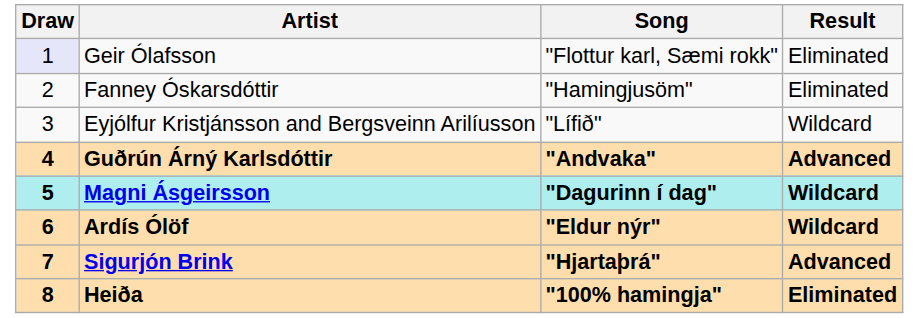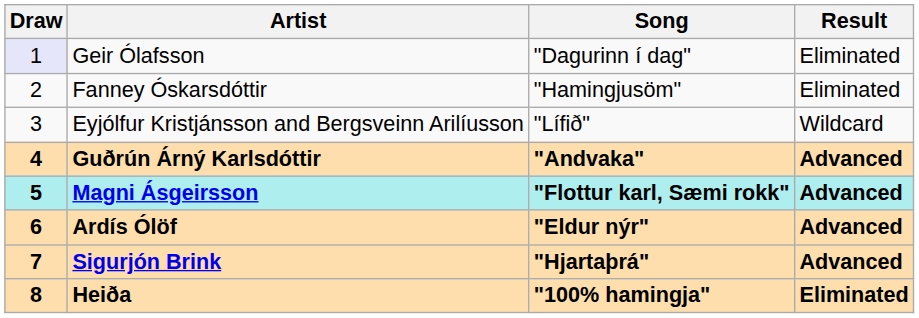 <table class="sortable wikitable" style="margin: 1em auto 1em auto; text-align:center">
 <tr>
 <th>Draw</th>
 <th>Artist</th>
 <th>Song</th>
 <th>Result</th>
 </tr>
 <tr>
 <td style="background: lavender;">1</td>
 <td align="left">Geir Ólafsson</td>
-<td align="left">"Flottur karl, Sæmi rokk"</td>
+<td align="left">"Dagurinn í dag"</td>
 <td align="left">Eliminated</td>
 </tr>
 <tr>
 <td>2</td>
 <td align="left">Fanney Óskarsdóttir</td>
 <td align="left">"Hamingjusöm"</td>
 <td align="left">Eliminated</td>
 </tr>
 <tr>
 <td>3</td>
 <td align="left">Eyjólfur Kristjánsson and Bergsveinn Arilíusson</td>
 <td align="left">"Lífið"</td>
 <td align="left">Wildcard</td>
 </tr>
 <tr style="font-weight:bold; background:#FFDEAD;">
 <td>4</td>
 <td align="left">Guðrún Árný Karlsdóttir</td>
 <td align="left">"Andvaka"</td>
 <td align="left">Advanced</td>
 </tr>
 <tr style="font-weight:bold; background:paleturquoise;">
 <td>5</td>
 <td align="left"><a href='#'>Magni Ásgeirsson</a></td>
-<td align="left">"Dagurinn í dag"</td>
-<td align="left">Wildcard</td>
+<td align="left">"Flottur karl, Sæmi rokk"</td>
+<td align="left">Advanced</td>
 </tr>
 <tr style="font-weight:bold; background:#FFDEAD;">
 <td>6</td>
 <td align="left">Ardís Ólöf</td>
 <td align="left">"Eldur nýr"</td>
-<td align="left">Wildcard</td>
+<td align="left">Advanced</td>
 </tr>
 <tr style="font-weight:bold; background:#FFDEAD;">
 <td>7</td>
 <td align="left"><a href='#'>Sigurjón Brink</a></td>
 <td align="left">"Hjartaþrá"</td>
 <td align="left">Advanced</td>
 </tr>
 <tr style="font-weight:bold; background:#FFDEAD;">
 <td>8</td>
 <td align="left">Heiða</td>
 <td align="left">"100% hamingja"</td>
 <td align="left">Eliminated</td>
 </tr>
 </table>
